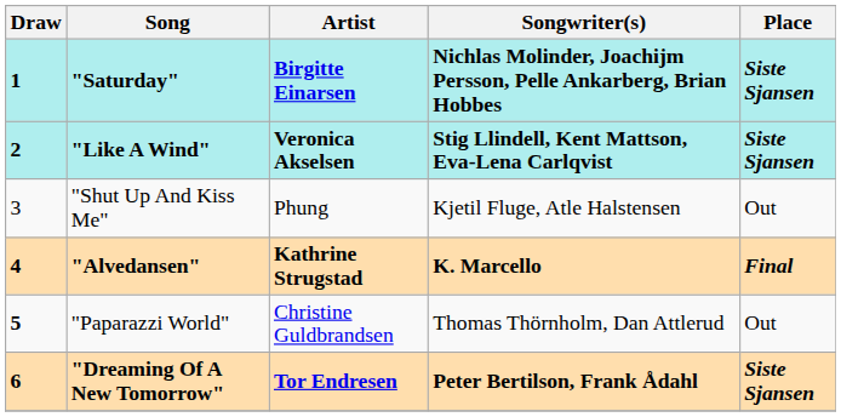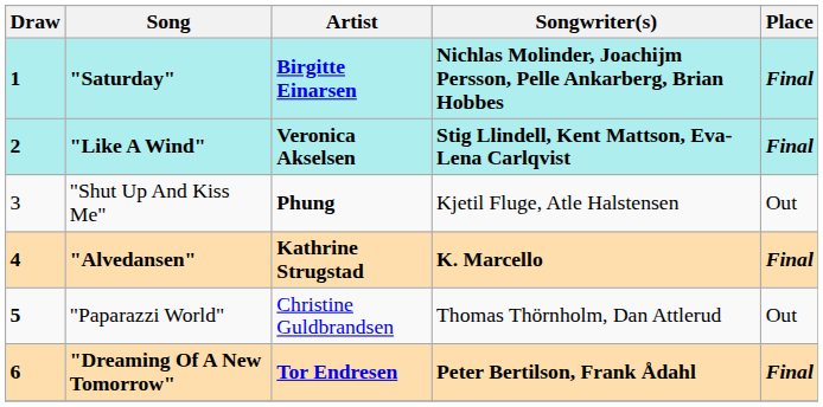 <table class="sortable wikitable" style="margin: 1em auto 1em auto">
 <tr bgcolor="#CCCCCC">
 <th>Draw</th>
 <th>Song</th>
 <th>Artist</th>
 <th>Songwriter(s)</th>
 <th>Place</th>
 </tr>
 <tr style="font-weight:bold; background:paleturquoise;">
 <td>1</td>
 <td>"Saturday"</td>
 <td><a href='#'>Birgitte Einarsen</a></td>
 <td>Nichlas Molinder, Joachijm Persson, Pelle Ankarberg, Brian Hobbes</td>
-<td><strong><em>Siste Sjansen</em></strong></td>
+<td><strong><em>Final</em></strong></td>
 </tr>
 <tr style="font-weight:bold; background:paleturquoise;">
 <td>2</td>
 <td>"Like A Wind"</td>
 <td>Veronica Akselsen</td>
 <td>Stig Llindell, Kent Mattson, Eva-Lena Carlqvist</td>
-<td><strong><em>Siste Sjansen</em></strong></td>
+<td><strong><em>Final</em></strong></td>
 </tr>
 <tr>
 <td>3</td>
 <td>"Shut Up And Kiss Me"</td>
-<td>Phung</td>
+<td><strong>Phung</strong></td>
 <td>Kjetil Fluge, Atle Halstensen</td>
 <td>Out</td>
 </tr>
 <tr style="font-weight:bold; background:navajowhite;">
 <td>4</td>
 <td>"Alvedansen"</td>
 <td>Kathrine Strugstad</td>
 <td>K. Marcello</td>
 <td><strong><em>Final</em></strong></td>
 </tr>
 <tr>
 <td><strong>5</strong></td>
 <td>"Paparazzi World"</td>
 <td><a href='#'>Christine Guldbrandsen</a></td>
 <td>Thomas Thörnholm, Dan Attlerud</td>
 <td>Out</td>
 </tr>
 <tr style="font-weight:bold; background:navajowhite;">
 <td>6</td>
 <td>"Dreaming Of A New Tomorrow"</td>
 <td><a href='#'>Tor Endresen</a></td>
 <td>Peter Bertilson, Frank Ådahl</td>
-<td><strong><em>Siste Sjansen</em></strong></td>
+<td><strong><em>Final</em></strong></td>
 </tr>
 <tr>
 </tr>
 </table>
